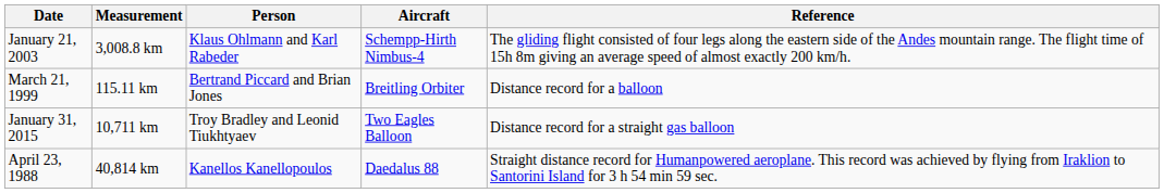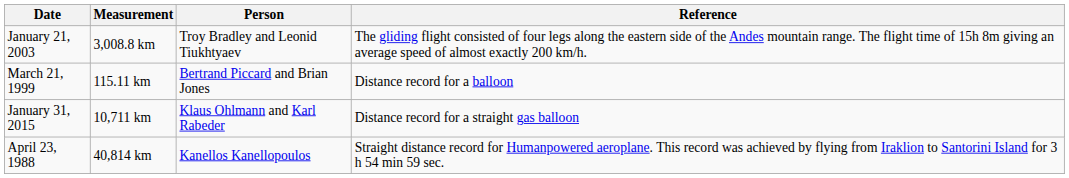 <table class="wikitable sortable">
 <tr>
 <th>Date</th>
 <th>Measurement</th>
 <th>Person</th>
-<th>Aircraft</th>
 <th>Reference</th>
 </tr>
 <tr>
 <td>January 21, 2003</td>
 <td>3,008.8 km</td>
-<td><a href='#'>Klaus Ohlmann</a> and <a href='#'>Karl Rabeder</a></td>
-<td><a href='#'>Schempp-Hirth Nimbus-4</a></td>
+<td>Troy Bradley and Leonid Tiukhtyaev</td>
 <td>The <a href='#'>gliding</a> flight consisted of four legs along the eastern side of the <a href='#'>Andes</a> mountain range. The flight time of 15h 8m giving an average speed of almost exactly 200 km/h.</td>
 </tr>
 <tr>
 <td>March 21, 1999</td>
 <td>115.11 km</td>
 <td><a href='#'>Bertrand Piccard</a> and Brian Jones</td>
-<td><a href='#'>Breitling Orbiter</a></td>
 <td>Distance record for a <a href='#'>balloon</a></td>
 </tr>
 <tr>
 <td>January 31, 2015</td>
 <td>10,711 km</td>
-<td>Troy Bradley and Leonid Tiukhtyaev</td>
-<td><a href='#'>Two Eagles Balloon</a></td>
+<td><a href='#'>Klaus Ohlmann</a> and <a href='#'>Karl Rabeder</a></td>
 <td>Distance record for a straight <a href='#'>gas balloon</a></td>
 </tr>
 <tr>
 <td>April 23, 1988</td>
 <td>40,814 km</td>
 <td><a href='#'>Kanellos Kanellopoulos</a></td>
-<td><a href='#'>Daedalus 88</a></td>
 <td>Straight distance record for <a href='#'>Humanpowered aeroplane</a>. This record was achieved by flying from <a href='#'>Iraklion</a> to <a href='#'>Santorini Island</a> for 3 h 54 min 59 sec.</td>
 </tr>
 </table>
